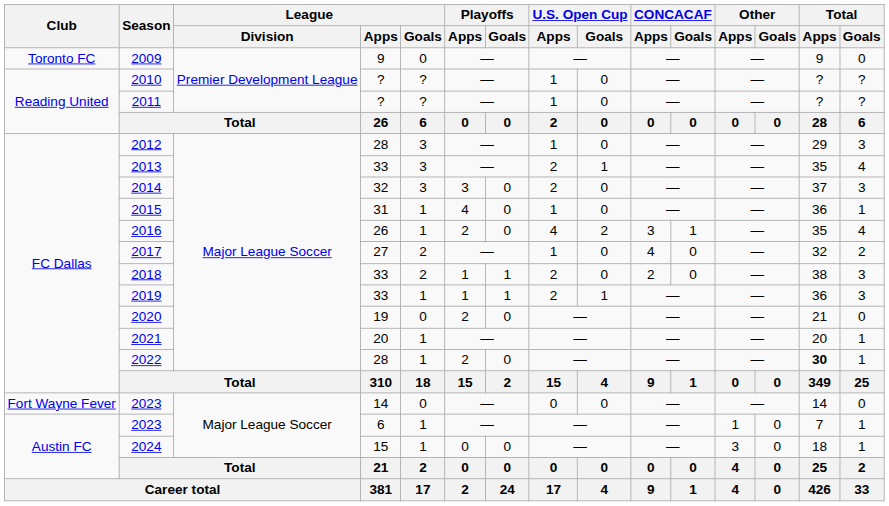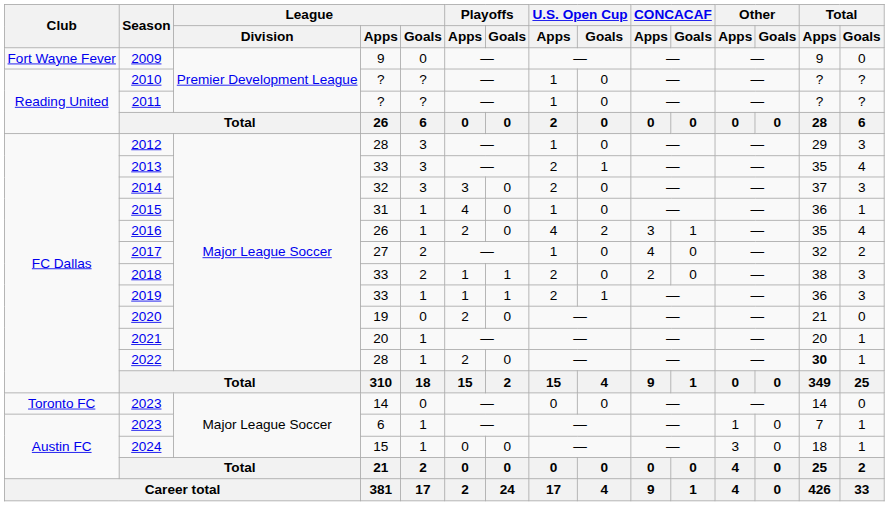 <table class="wikitable" style="text-align:center">
 <tr>
 <th rowspan="2">Club</th>
 <th rowspan="2">Season</th>
 <th colspan="3">League</th>
 <th colspan="2">Playoffs</th>
 <th colspan="2"><a href='#'>U.S. Open Cup</a></th>
 <th colspan="2"><a href='#'>CONCACAF</a></th>
 <th colspan="2">Other</th>
 <th colspan="2">Total</th>
 </tr>
 <tr>
 <th>Division</th>
 <th>Apps</th>
 <th>Goals</th>
 <th>Apps</th>
 <th>Goals</th>
 <th>Apps</th>
 <th>Goals</th>
 <th>Apps</th>
 <th>Goals</th>
 <th>Apps</th>
 <th>Goals</th>
 <th>Apps</th>
 <th>Goals</th>
 </tr>
 <tr>
-<td><a href='#'>Toronto FC</a></td>
+<td><a href='#'>Fort Wayne Fever</a></td>
 <td><a href='#'>2009</a></td>
 <td rowspan="3"><a href='#'>Premier Development League</a></td>
 <td>9</td>
 <td>0</td>
 <td colspan="2">—</td>
 <td colspan="2">—</td>
 <td colspan="2">—</td>
 <td colspan="2">—</td>
 <td>9</td>
 <td>0</td>
 </tr>
 <tr>
 <td rowspan="3"><a href='#'>Reading United</a></td>
 <td><a href='#'>2010</a></td>
 <td>?</td>
 <td>?</td>
 <td colspan="2">—</td>
 <td>1</td>
 <td>0</td>
 <td colspan="2">—</td>
 <td colspan="2">—</td>
 <td>?</td>
 <td>?</td>
 </tr>
 <tr>
 <td><a href='#'>2011</a></td>
 <td>?</td>
 <td>?</td>
 <td colspan="2">—</td>
 <td>1</td>
 <td>0</td>
 <td colspan="2">—</td>
 <td colspan="2">—</td>
 <td>?</td>
 <td>?</td>
 </tr>
 <tr>
 <th colspan="2">Total</th>
 <th>26</th>
 <th>6</th>
 <th>0</th>
 <th>0</th>
 <th>2</th>
 <th>0</th>
 <th>0</th>
 <th>0</th>
 <th>0</th>
 <th>0</th>
 <th>28</th>
 <th>6</th>
 </tr>
 <tr>
 <td rowspan="12"><a href='#'>FC Dallas</a></td>
 <td><a href='#'>2012</a></td>
 <td rowspan="11"><a href='#'>Major League Soccer</a></td>
 <td>28</td>
 <td>3</td>
 <td colspan="2">—</td>
 <td>1</td>
 <td>0</td>
 <td colspan="2">—</td>
 <td colspan="2">—</td>
 <td>29</td>
 <td>3</td>
 </tr>
 <tr>
 <td><a href='#'>2013</a></td>
 <td>33</td>
 <td>3</td>
 <td colspan="2">—</td>
 <td>2</td>
 <td>1</td>
 <td colspan="2">—</td>
 <td colspan="2">—</td>
 <td>35</td>
 <td>4</td>
 </tr>
 <tr>
 <td><a href='#'>2014</a></td>
 <td>32</td>
 <td>3</td>
 <td>3</td>
 <td>0</td>
 <td>2</td>
 <td>0</td>
 <td colspan="2">—</td>
 <td colspan="2">—</td>
 <td>37</td>
 <td>3</td>
 </tr>
 <tr>
 <td><a href='#'>2015</a></td>
 <td>31</td>
 <td>1</td>
 <td>4</td>
 <td>0</td>
 <td>1</td>
 <td>0</td>
 <td colspan="2">—</td>
 <td colspan="2">—</td>
 <td>36</td>
 <td>1</td>
 </tr>
 <tr>
 <td><a href='#'>2016</a></td>
 <td>26</td>
 <td>1</td>
 <td>2</td>
 <td>0</td>
 <td>4</td>
 <td>2</td>
 <td>3</td>
 <td>1</td>
 <td colspan="2">—</td>
 <td>35</td>
 <td>4</td>
 </tr>
 <tr>
 <td><a href='#'>2017</a></td>
 <td>27</td>
 <td>2</td>
 <td colspan="2">—</td>
 <td>1</td>
 <td>0</td>
 <td>4</td>
 <td>0</td>
 <td colspan="2">—</td>
 <td>32</td>
 <td>2</td>
 </tr>
 <tr>
 <td><a href='#'>2018</a></td>
 <td>33</td>
 <td>2</td>
 <td>1</td>
 <td>1</td>
 <td>2</td>
 <td>0</td>
 <td>2</td>
 <td>0</td>
 <td colspan="2">—</td>
 <td>38</td>
 <td>3</td>
 </tr>
 <tr>
 <td><a href='#'>2019</a></td>
 <td>33</td>
 <td>1</td>
 <td>1</td>
 <td>1</td>
 <td>2</td>
 <td>1</td>
 <td colspan="2">—</td>
 <td colspan="2">—</td>
 <td>36</td>
 <td>3</td>
 </tr>
 <tr>
 <td><a href='#'>2020</a></td>
 <td>19</td>
 <td>0</td>
 <td>2</td>
 <td>0</td>
 <td colspan="2">—</td>
 <td colspan="2">—</td>
 <td colspan="2">—</td>
 <td>21</td>
 <td>0</td>
 </tr>
 <tr>
 <td><a href='#'>2021</a></td>
 <td>20</td>
 <td>1</td>
 <td colspan="2">—</td>
 <td colspan="2">—</td>
 <td colspan="2">—</td>
 <td colspan="2">—</td>
 <td>20</td>
 <td>1</td>
 </tr>
 <tr>
 <td><a href='#'>2022</a></td>
 <td>28</td>
 <td>1</td>
 <td>2</td>
 <td>0</td>
 <td colspan="2">—</td>
 <td colspan="2">—</td>
 <td colspan="2">—</td>
 <td><strong>30</strong></td>
 <td>1</td>
 </tr>
 <tr>
 <th colspan="2">Total</th>
 <th>310</th>
 <th>18</th>
 <th>15</th>
 <th>2</th>
 <th>15</th>
 <th>4</th>
 <th>9</th>
 <th>1</th>
 <th>0</th>
 <th>0</th>
 <th>349</th>
 <th>25</th>
 </tr>
 <tr>
-<td><a href='#'>Fort Wayne Fever</a></td>
+<td><a href='#'>Toronto FC</a></td>
 <td><a href='#'>2023</a></td>
 <td rowspan="3">Major League Soccer</td>
 <td>14</td>
 <td>0</td>
 <td colspan="2">—</td>
 <td>0</td>
 <td>0</td>
 <td colspan="2">—</td>
 <td colspan="2">—</td>
 <td>14</td>
 <td>0</td>
 </tr>
 <tr>
 <td rowspan="3"><a href='#'>Austin FC</a></td>
 <td><a href='#'>2023</a></td>
 <td>6</td>
 <td>1</td>
 <td colspan="2">—</td>
 <td colspan="2">—</td>
 <td colspan="2">—</td>
 <td>1</td>
 <td>0</td>
 <td>7</td>
 <td>1</td>
 </tr>
 <tr>
 <td><a href='#'>2024</a></td>
 <td>15</td>
 <td>1</td>
 <td>0</td>
 <td>0</td>
 <td colspan="2">—</td>
 <td colspan="2">—</td>
 <td>3</td>
 <td>0</td>
 <td>18</td>
 <td>1</td>
 </tr>
 <tr>
 <th colspan="2">Total</th>
 <th>21</th>
 <th>2</th>
 <th>0</th>
 <th>0</th>
 <th>0</th>
 <th>0</th>
 <th>0</th>
 <th>0</th>
 <th>4</th>
 <th>0</th>
 <th>25</th>
 <th>2</th>
 </tr>
 <tr>
 <th colspan="3">Career total</th>
 <th>381</th>
 <th>17</th>
 <th>2</th>
 <th>24</th>
 <th>17</th>
 <th>4</th>
 <th>9</th>
 <th>1</th>
 <th>4</th>
 <th>0</th>
 <th>426</th>
 <th>33</th>
 </tr>
 </table>
